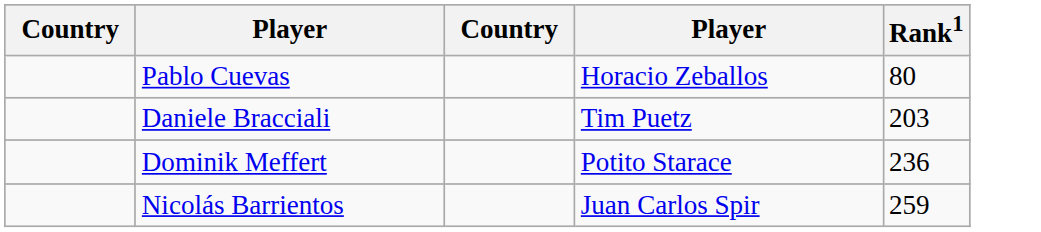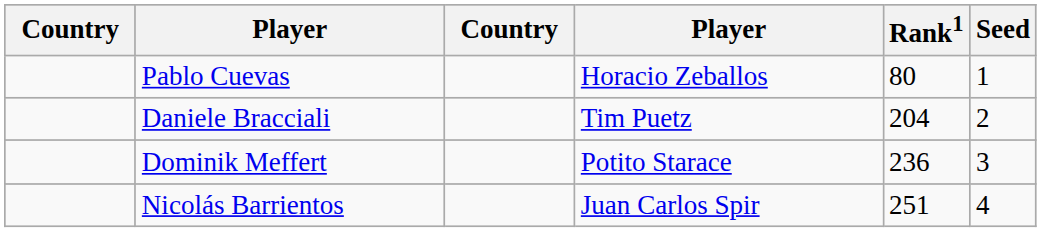 <table class="sortable wikitable">
 <tr>
 <th width="70">Country</th>
 <th width="175">Player</th>
 <th width="70">Country</th>
 <th width="175">Player</th>
 <th>Rank<sup>1</sup></th>
+<th>Seed</th>
 </tr>
 <tr>
 <td></td>
 <td><a href='#'>Pablo Cuevas</a></td>
 <td></td>
 <td><a href='#'>Horacio Zeballos</a></td>
 <td>80</td>
+<td>1</td>
 </tr>
 <tr>
 <td></td>
 <td><a href='#'>Daniele Bracciali</a></td>
 <td></td>
 <td><a href='#'>Tim Puetz</a></td>
-<td>203</td>
+<td>204</td>
+<td>2</td>
 </tr>
 <tr>
 <td></td>
 <td><a href='#'>Dominik Meffert</a></td>
 <td></td>
 <td><a href='#'>Potito Starace</a></td>
 <td>236</td>
+<td>3</td>
 </tr>
 <tr>
 <td></td>
 <td><a href='#'>Nicolás Barrientos</a></td>
 <td></td>
 <td><a href='#'>Juan Carlos Spir</a></td>
-<td>259</td>
+<td>251</td>
+<td>4</td>
 </tr>
 </table>
